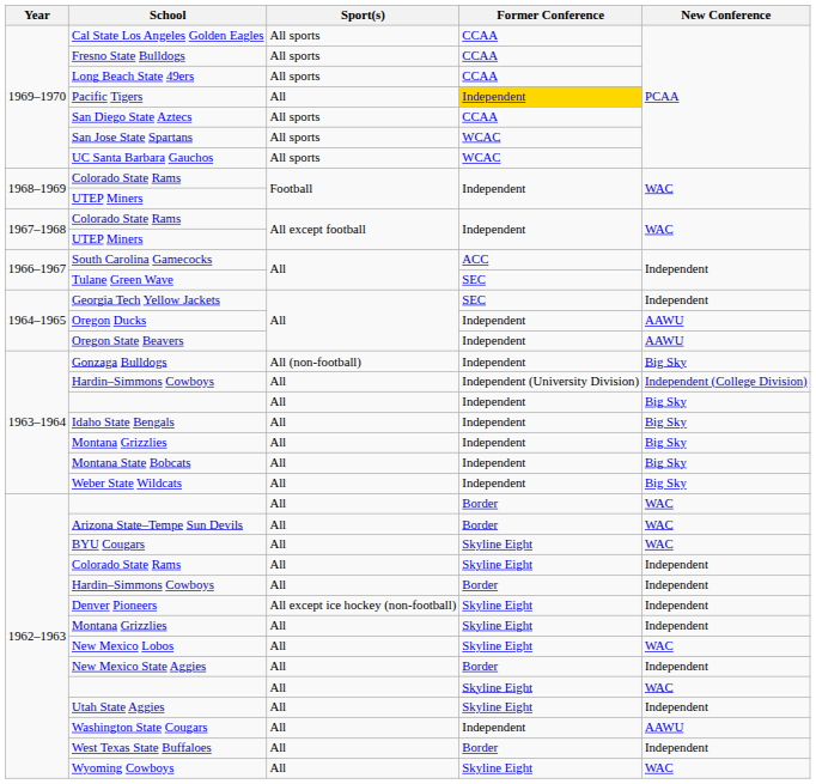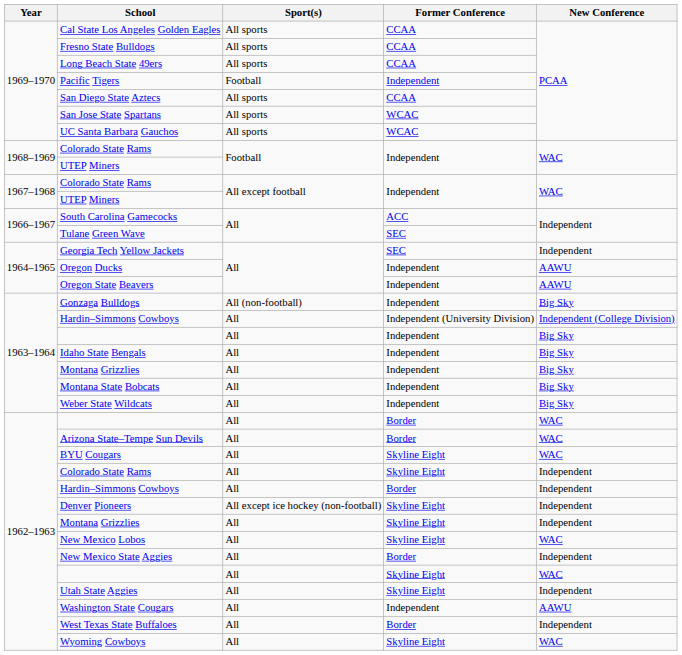 <table class="wikitable">
 <tr>
 <th>Year</th>
 <th>School</th>
 <th>Sport(s)</th>
 <th>Former Conference</th>
 <th>New Conference</th>
 </tr>
 <tr>
 <td rowspan="7">1969–1970</td>
 <td><a href='#'>Cal State Los Angeles</a> <a href='#'>Golden Eagles</a></td>
 <td>All sports</td>
 <td><a href='#'>CCAA</a></td>
 <td rowspan="7"><a href='#'>PCAA</a></td>
 </tr>
 <tr>
 <td><a href='#'>Fresno State</a> <a href='#'>Bulldogs</a></td>
 <td>All sports</td>
 <td><a href='#'>CCAA</a></td>
 </tr>
 <tr>
 <td><a href='#'>Long Beach State</a> <a href='#'>49ers</a></td>
 <td>All sports</td>
 <td><a href='#'>CCAA</a></td>
 </tr>
 <tr>
 <td><a href='#'>Pacific</a> <a href='#'>Tigers</a></td>
-<td>All</td>
-<td style="background: gold;"><a href='#'>Independent</a></td>
+<td>Football</td>
+<td><a href='#'>Independent</a></td>
 </tr>
 <tr>
 <td><a href='#'>San Diego State</a> <a href='#'>Aztecs</a></td>
 <td>All sports</td>
 <td><a href='#'>CCAA</a></td>
 </tr>
 <tr>
 <td><a href='#'>San Jose State</a> <a href='#'>Spartans</a></td>
 <td>All sports</td>
 <td><a href='#'>WCAC</a></td>
 </tr>
 <tr>
 <td><a href='#'>UC Santa Barbara</a> <a href='#'>Gauchos</a></td>
 <td>All sports</td>
 <td><a href='#'>WCAC</a></td>
 </tr>
 <tr>
 <td rowspan="2">1968–1969</td>
 <td><a href='#'>Colorado State</a> <a href='#'>Rams</a></td>
 <td rowspan="2">Football</td>
 <td rowspan="2">Independent</td>
 <td rowspan="2"><a href='#'>WAC</a></td>
 </tr>
 <tr>
 <td><a href='#'>UTEP</a> <a href='#'>Miners</a></td>
 </tr>
 <tr>
 <td rowspan="2">1967–1968</td>
 <td><a href='#'>Colorado State</a> <a href='#'>Rams</a></td>
 <td rowspan="2">All except football</td>
 <td rowspan="2">Independent</td>
 <td rowspan="2"><a href='#'>WAC</a></td>
 </tr>
 <tr>
 <td><a href='#'>UTEP</a> <a href='#'>Miners</a></td>
 </tr>
 <tr>
 <td rowspan="2">1966–1967</td>
 <td><a href='#'>South Carolina</a> <a href='#'>Gamecocks</a></td>
 <td rowspan="2">All</td>
 <td><a href='#'>ACC</a></td>
 <td rowspan="2">Independent</td>
 </tr>
 <tr>
 <td><a href='#'>Tulane</a> <a href='#'>Green Wave</a></td>
 <td><a href='#'>SEC</a></td>
 </tr>
 <tr>
 <td rowspan="3">1964–1965</td>
 <td><a href='#'>Georgia Tech</a> <a href='#'>Yellow Jackets</a></td>
 <td rowspan="3">All</td>
 <td><a href='#'>SEC</a></td>
 <td>Independent</td>
 </tr>
 <tr>
 <td><a href='#'>Oregon</a> <a href='#'>Ducks</a></td>
 <td>Independent</td>
 <td><a href='#'>AAWU</a></td>
 </tr>
 <tr>
 <td><a href='#'>Oregon State</a> <a href='#'>Beavers</a></td>
 <td>Independent</td>
 <td><a href='#'>AAWU</a></td>
 </tr>
 <tr>
 <td rowspan="7">1963–1964</td>
 <td><a href='#'>Gonzaga</a> <a href='#'>Bulldogs</a></td>
 <td>All (non-football)</td>
 <td>Independent</td>
 <td><a href='#'>Big Sky</a></td>
 </tr>
 <tr>
 <td><a href='#'>Hardin–Simmons</a> <a href='#'>Cowboys</a></td>
 <td>All</td>
 <td>Independent (University Division)</td>
 <td><a href='#'>Independent (College Division)</a></td>
 </tr>
 <tr>
 <td></td>
 <td>All</td>
 <td>Independent</td>
 <td><a href='#'>Big Sky</a></td>
 </tr>
 <tr>
 <td><a href='#'>Idaho State</a> <a href='#'>Bengals</a></td>
 <td>All</td>
 <td>Independent</td>
 <td><a href='#'>Big Sky</a></td>
 </tr>
 <tr>
 <td><a href='#'>Montana</a> <a href='#'>Grizzlies</a></td>
 <td>All</td>
 <td>Independent</td>
 <td><a href='#'>Big Sky</a></td>
 </tr>
 <tr>
 <td><a href='#'>Montana State</a> <a href='#'>Bobcats</a></td>
 <td>All</td>
 <td>Independent</td>
 <td><a href='#'>Big Sky</a></td>
 </tr>
 <tr>
 <td><a href='#'>Weber State</a> <a href='#'>Wildcats</a></td>
 <td>All</td>
 <td>Independent</td>
 <td><a href='#'>Big Sky</a></td>
 </tr>
 <tr>
 <td rowspan="14">1962–1963</td>
 <td></td>
 <td>All</td>
 <td><a href='#'>Border</a></td>
 <td><a href='#'>WAC</a></td>
 </tr>
 <tr>
 <td><a href='#'>Arizona State–Tempe</a> <a href='#'>Sun Devils</a></td>
 <td>All</td>
 <td><a href='#'>Border</a></td>
 <td><a href='#'>WAC</a></td>
 </tr>
 <tr>
 <td><a href='#'>BYU</a> <a href='#'>Cougars</a></td>
 <td>All</td>
 <td><a href='#'>Skyline Eight</a></td>
 <td><a href='#'>WAC</a></td>
 </tr>
 <tr>
 <td><a href='#'>Colorado State</a> <a href='#'>Rams</a></td>
 <td>All</td>
 <td><a href='#'>Skyline Eight</a></td>
 <td>Independent</td>
 </tr>
 <tr>
 <td><a href='#'>Hardin–Simmons</a> <a href='#'>Cowboys</a></td>
 <td>All</td>
 <td><a href='#'>Border</a></td>
 <td>Independent</td>
 </tr>
 <tr>
 <td><a href='#'>Denver</a> <a href='#'>Pioneers</a></td>
 <td>All except ice hockey (non-football)</td>
 <td><a href='#'>Skyline Eight</a></td>
 <td>Independent</td>
 </tr>
 <tr>
 <td><a href='#'>Montana</a> <a href='#'>Grizzlies</a></td>
 <td>All</td>
 <td><a href='#'>Skyline Eight</a></td>
 <td>Independent</td>
 </tr>
 <tr>
 <td><a href='#'>New Mexico</a> <a href='#'>Lobos</a></td>
 <td>All</td>
 <td><a href='#'>Skyline Eight</a></td>
 <td><a href='#'>WAC</a></td>
 </tr>
 <tr>
 <td><a href='#'>New Mexico State</a> <a href='#'>Aggies</a></td>
 <td>All</td>
 <td><a href='#'>Border</a></td>
 <td>Independent</td>
 </tr>
 <tr>
 <td></td>
 <td>All</td>
 <td><a href='#'>Skyline Eight</a></td>
 <td><a href='#'>WAC</a></td>
 </tr>
 <tr>
 <td><a href='#'>Utah State</a> <a href='#'>Aggies</a></td>
 <td>All</td>
 <td><a href='#'>Skyline Eight</a></td>
 <td>Independent</td>
 </tr>
 <tr>
 <td><a href='#'>Washington State</a> <a href='#'>Cougars</a></td>
 <td>All</td>
 <td>Independent</td>
 <td><a href='#'>AAWU</a></td>
 </tr>
 <tr>
 <td><a href='#'>West Texas State</a> <a href='#'>Buffaloes</a></td>
 <td>All</td>
 <td><a href='#'>Border</a></td>
 <td>Independent</td>
 </tr>
 <tr>
 <td><a href='#'>Wyoming</a> <a href='#'>Cowboys</a></td>
 <td>All</td>
 <td><a href='#'>Skyline Eight</a></td>
 <td><a href='#'>WAC</a></td>
 </tr>
 </table>
